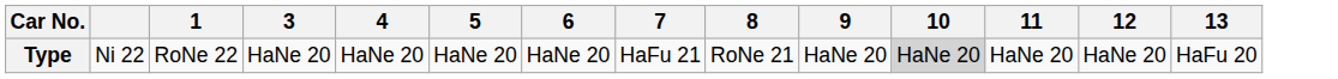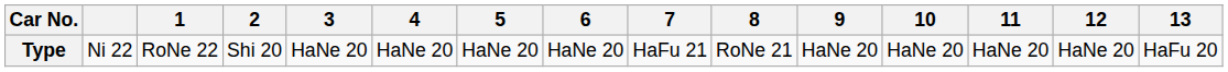 <table class="wikitable">
 <tr>
 <th>Car No.</th>
 <th> </th>
 <th>1</th>
+<th>2</th>
 <th>3</th>
 <th>4</th>
 <th>5</th>
 <th>6</th>
 <th>7</th>
 <th>8</th>
 <th>9</th>
 <th>10</th>
 <th>11</th>
 <th>12</th>
 <th>13</th>
 </tr>
 <tr>
 <th>Type</th>
 <td>Ni 22</td>
 <td>RoNe 22</td>
+<td>Shi 20</td>
 <td>HaNe 20</td>
 <td>HaNe 20</td>
 <td>HaNe 20</td>
 <td>HaNe 20</td>
 <td>HaFu 21</td>
 <td>RoNe 21</td>
 <td>HaNe 20</td>
-<td style="background: lightgrey;">HaNe 20</td>
+<td>HaNe 20</td>
 <td>HaNe 20</td>
 <td>HaNe 20</td>
 <td>HaFu 20</td>
 </tr>
 </table>
